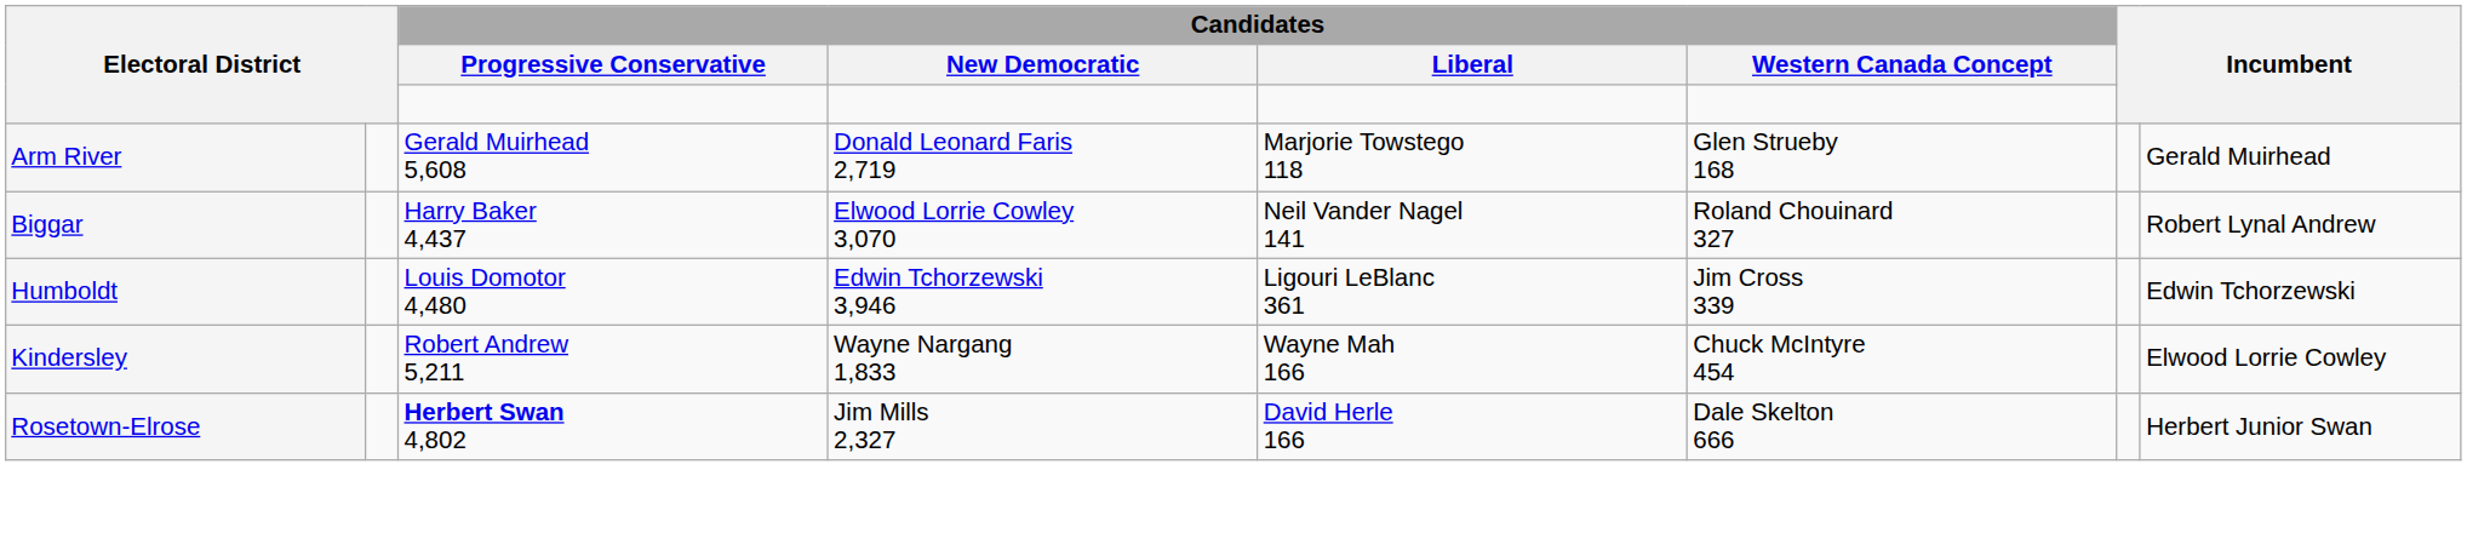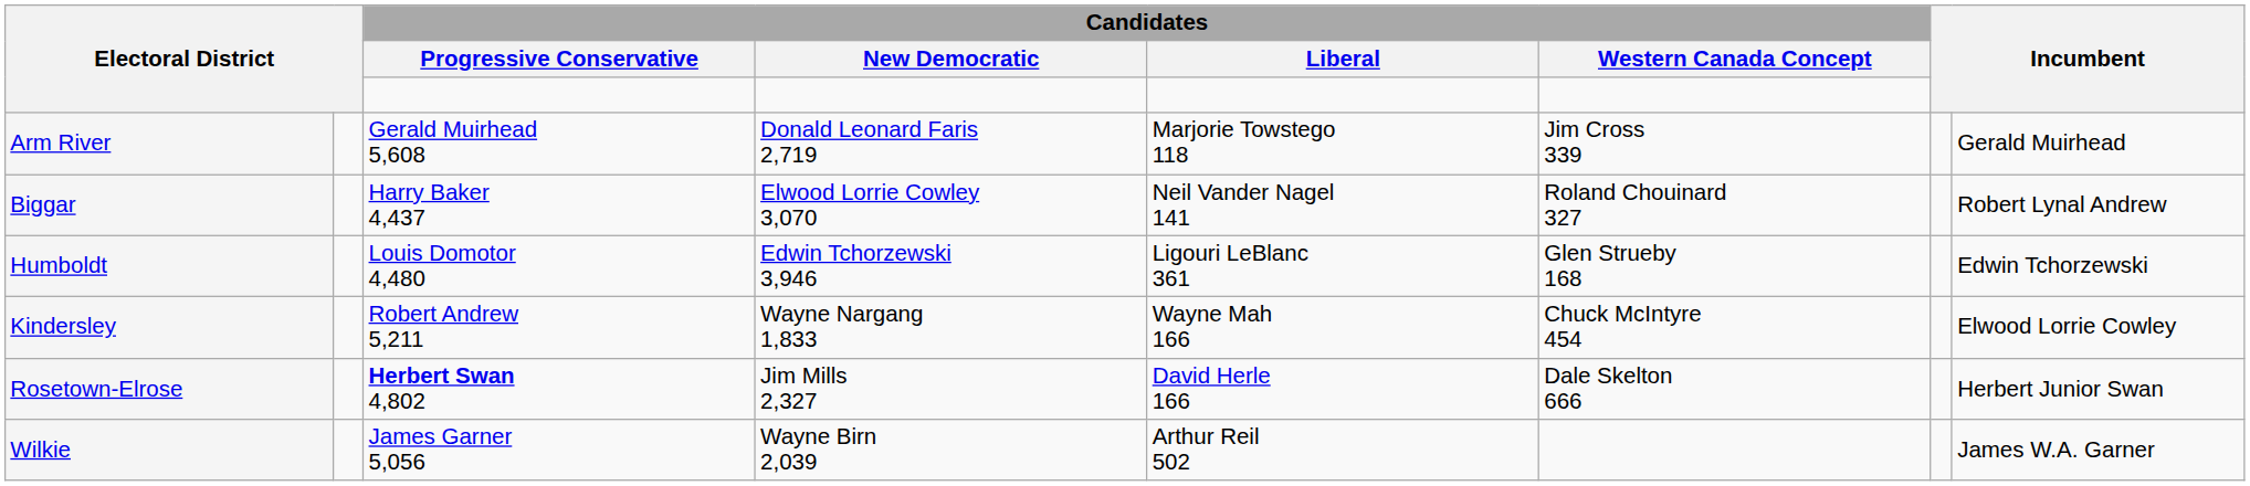 <table class="wikitable" style="width:100%">
 <tr>
 <th style="width:16%;" style="background:darkgrey;" rowspan=3 colspan=2>Electoral District</th>
 <th style="background:darkgrey;" colspan=4>Candidates</th>
 <th style="width:14%;" style="background:darkgrey;" rowspan=3 colspan=2>Incumbent</th>
 </tr>
 <tr>
 <th width=17.5%><a href='#'>Progressive Conservative</a></th>
 <th width=17.5%><a href='#'>New Democratic</a></th>
 <th width=17.5%><a href='#'>Liberal</a></th>
 <th width=17.5%><a href='#'>Western Canada Concept</a></th>
 </tr>
 <tr>
 <td width=17.5% > </td>
 <td width=17.5% > </td>
 <td width=17.5% > </td>
 <td width=17.5% > </td>
 </tr>
 <tr>
 <td bgcolor=whitesmoke><a href='#'>Arm River</a></td>
 <td> </td>
 <td><a href='#'>Gerald Muirhead</a> <br>5,608</td>
 <td><a href='#'>Donald Leonard Faris</a> <br>2,719</td>
 <td>Marjorie Towstego <br>118</td>
-<td>Glen Strueby <br>168</td>
+<td>Jim Cross <br>339</td>
 <td> </td>
 <td>Gerald Muirhead</td>
 </tr>
 <tr>
 <td bgcolor=whitesmoke><a href='#'>Biggar</a></td>
 <td> </td>
 <td><a href='#'>Harry Baker</a> <br>4,437</td>
 <td><a href='#'>Elwood Lorrie Cowley</a> <br>3,070</td>
 <td>Neil Vander Nagel <br>141</td>
 <td>Roland Chouinard <br>327</td>
 <td> </td>
 <td>Robert Lynal Andrew</td>
 </tr>
 <tr>
 <td bgcolor=whitesmoke><a href='#'>Humboldt</a></td>
 <td> </td>
 <td><a href='#'>Louis Domotor</a> <br>4,480</td>
 <td><a href='#'>Edwin Tchorzewski</a> <br>3,946</td>
 <td>Ligouri LeBlanc <br>361</td>
-<td>Jim Cross <br>339</td>
+<td>Glen Strueby <br>168</td>
 <td> </td>
 <td>Edwin Tchorzewski</td>
 </tr>
 <tr>
 <td bgcolor=whitesmoke><a href='#'>Kindersley</a></td>
 <td> </td>
 <td><a href='#'>Robert Andrew</a> <br>5,211</td>
 <td>Wayne Nargang <br>1,833</td>
 <td>Wayne Mah <br>166</td>
 <td>Chuck McIntyre <br>454</td>
 <td> </td>
 <td>Elwood Lorrie Cowley</td>
 </tr>
 <tr>
 <td bgcolor=whitesmoke><a href='#'>Rosetown-Elrose</a></td>
 <td> </td>
 <td><strong><a href='#'>Herbert Swan</a></strong> <br>4,802</td>
 <td>Jim Mills <br>2,327</td>
 <td><a href='#'>David Herle</a> <br>166</td>
 <td>Dale Skelton <br>666</td>
 <td> </td>
 <td>Herbert Junior Swan</td>
 </tr>
+<tr>
+<td bgcolor=whitesmoke><a href='#'>Wilkie</a></td>
+<td> </td>
+<td><a href='#'>James Garner</a> <br>5,056</td>
+<td>Wayne Birn <br>2,039</td>
+<td>Arthur Reil <br>502</td>
+<td></td>
+<td> </td>
+<td>James W.A. Garner</td>
+</tr>
 </table>
